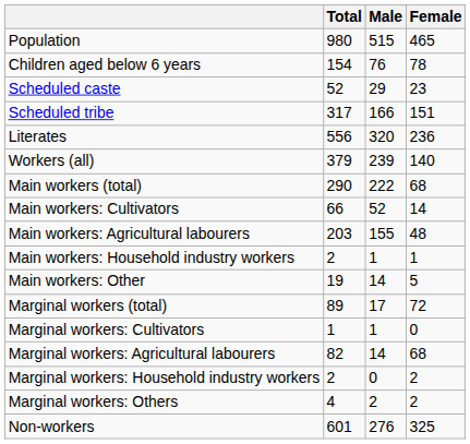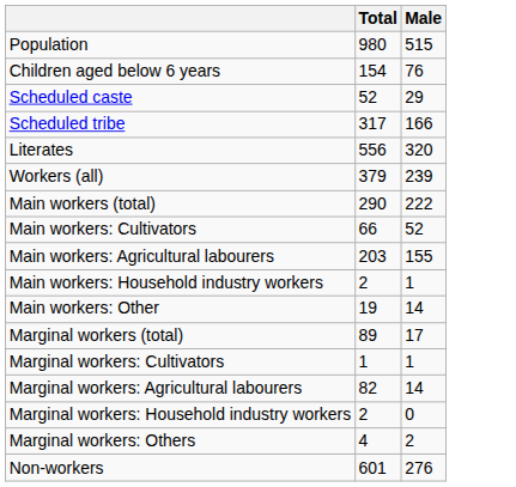 <table class="wikitable sortable">
 <tr>
 <th></th>
 <th>Total</th>
 <th>Male</th>
-<th>Female</th>
 </tr>
 <tr>
 <td>Population</td>
 <td>980</td>
 <td>515</td>
-<td>465</td>
 </tr>
 <tr>
 <td>Children aged below 6 years</td>
 <td>154</td>
 <td>76</td>
-<td>78</td>
 </tr>
 <tr>
 <td><a href='#'>Scheduled caste</a></td>
 <td>52</td>
 <td>29</td>
-<td>23</td>
 </tr>
 <tr>
 <td><a href='#'>Scheduled tribe</a></td>
 <td>317</td>
 <td>166</td>
-<td>151</td>
 </tr>
 <tr>
 <td>Literates</td>
 <td>556</td>
 <td>320</td>
-<td>236</td>
 </tr>
 <tr>
 <td>Workers (all)</td>
 <td>379</td>
 <td>239</td>
-<td>140</td>
 </tr>
 <tr>
 <td>Main workers (total)</td>
 <td>290</td>
 <td>222</td>
-<td>68</td>
 </tr>
 <tr>
 <td>Main workers: Cultivators</td>
 <td>66</td>
 <td>52</td>
-<td>14</td>
 </tr>
 <tr>
 <td>Main workers: Agricultural labourers</td>
 <td>203</td>
 <td>155</td>
-<td>48</td>
 </tr>
 <tr>
 <td>Main workers: Household industry workers</td>
 <td>2</td>
-<td>1</td>
 <td>1</td>
 </tr>
 <tr>
 <td>Main workers: Other</td>
 <td>19</td>
 <td>14</td>
-<td>5</td>
 </tr>
 <tr>
 <td>Marginal workers (total)</td>
 <td>89</td>
 <td>17</td>
-<td>72</td>
 </tr>
 <tr>
 <td>Marginal workers: Cultivators</td>
 <td>1</td>
 <td>1</td>
-<td>0</td>
 </tr>
 <tr>
 <td>Marginal workers: Agricultural labourers</td>
 <td>82</td>
 <td>14</td>
-<td>68</td>
 </tr>
 <tr>
 <td>Marginal workers: Household industry workers</td>
 <td>2</td>
 <td>0</td>
-<td>2</td>
 </tr>
 <tr>
 <td>Marginal workers: Others</td>
 <td>4</td>
-<td>2</td>
 <td>2</td>
 </tr>
 <tr>
 <td>Non-workers</td>
 <td>601</td>
 <td>276</td>
-<td>325</td>
 </tr>
 </table>
